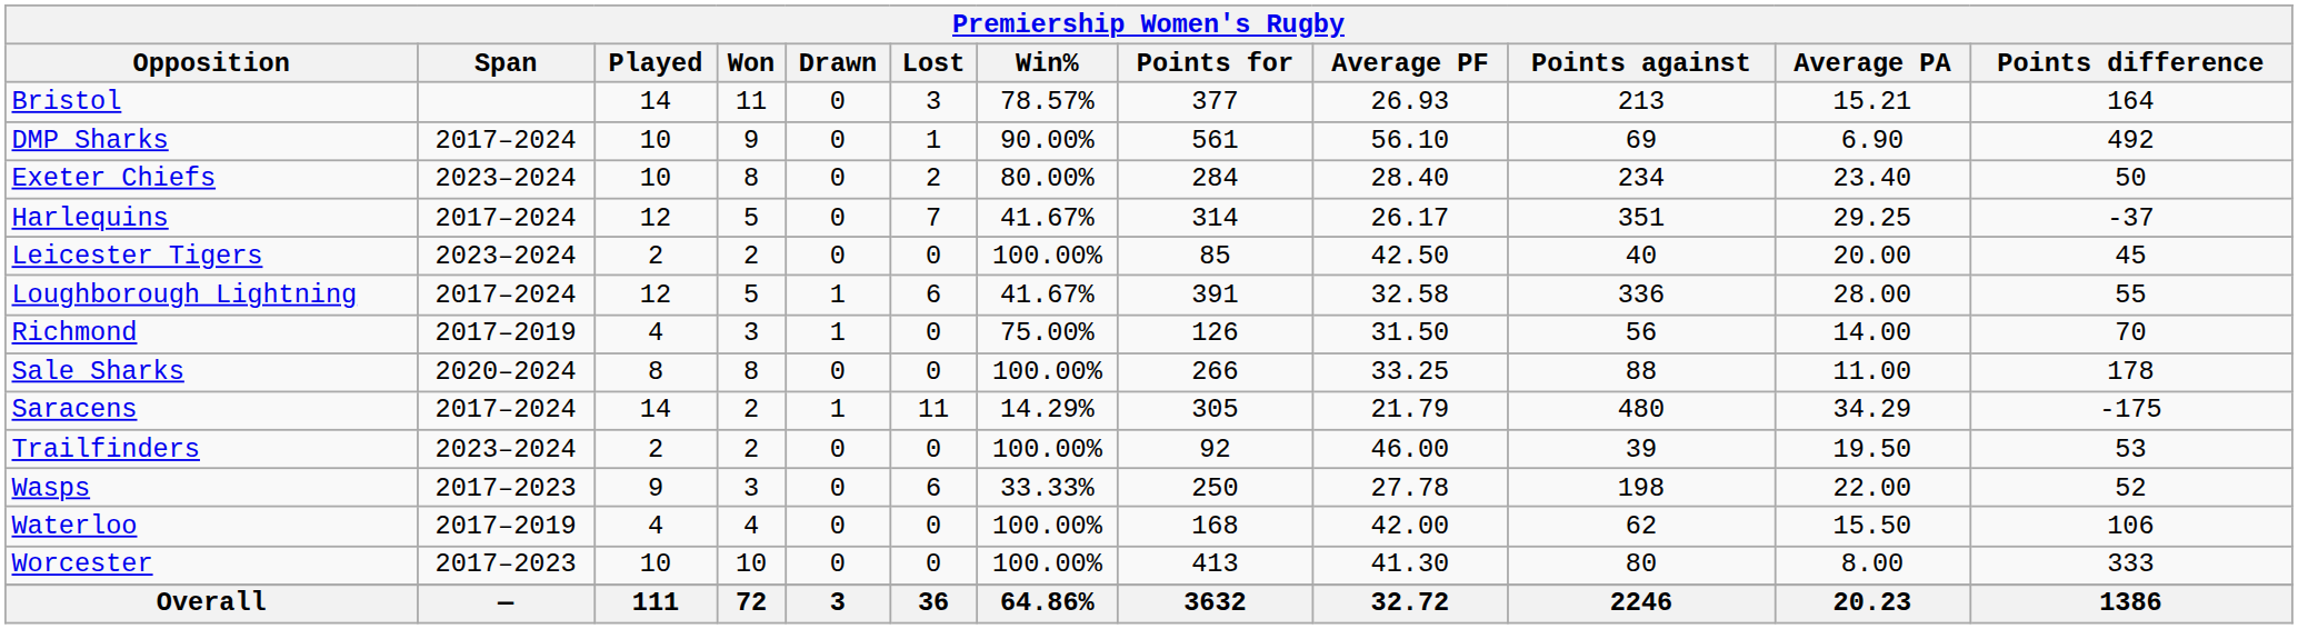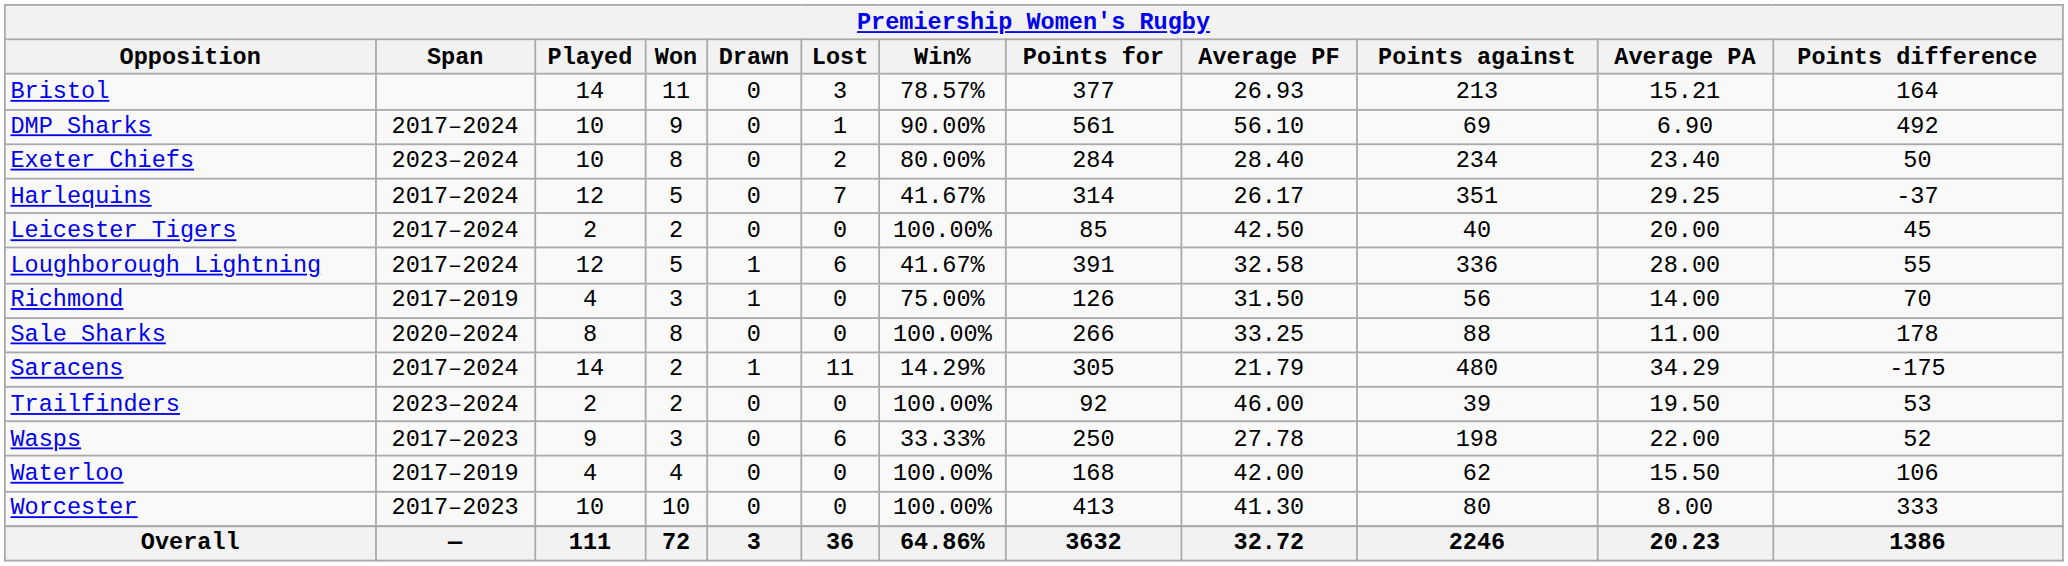 <table class="wikitable collapsible sortable" style="text-align:center; line-height:100%; width:90%">
 <tr>
 <th colspan=14><a href='#'>Premiership Women's Rugby</a></th>
 </tr>
 <tr>
 <th>Opposition</th>
 <th>Span</th>
 <th>Played</th>
 <th>Won</th>
 <th>Drawn</th>
 <th>Lost</th>
 <th>Win%</th>
 <th>Points for</th>
 <th>Average PF</th>
 <th>Points against</th>
 <th>Average PA</th>
 <th>Points difference<br></th>
 </tr>
 <tr>
 <td align=left><a href='#'>Bristol</a></td>
 <td></td>
 <td>14</td>
 <td>11</td>
 <td>0</td>
 <td>3</td>
 <td>78.57%</td>
 <td>377</td>
 <td>26.93</td>
 <td>213</td>
 <td>15.21</td>
 <td>164</td>
 </tr>
 <tr>
 <td align=left><a href='#'>DMP Sharks</a></td>
 <td>2017–2024</td>
 <td>10</td>
 <td>9</td>
 <td>0</td>
 <td>1</td>
 <td>90.00%</td>
 <td>561</td>
 <td>56.10</td>
 <td>69</td>
 <td>6.90</td>
 <td>492</td>
 </tr>
 <tr>
 <td align=left><a href='#'>Exeter Chiefs</a></td>
 <td>2023–2024</td>
 <td>10</td>
 <td>8</td>
 <td>0</td>
 <td>2</td>
 <td>80.00%</td>
 <td>284</td>
 <td>28.40</td>
 <td>234</td>
 <td>23.40</td>
 <td>50</td>
 </tr>
 <tr>
 <td align=left><a href='#'>Harlequins</a></td>
 <td>2017–2024</td>
 <td>12</td>
 <td>5</td>
 <td>0</td>
 <td>7</td>
 <td>41.67%</td>
 <td>314</td>
 <td>26.17</td>
 <td>351</td>
 <td>29.25</td>
 <td>-37</td>
 </tr>
 <tr>
 <td align=left><a href='#'>Leicester Tigers</a></td>
-<td>2023–2024</td>
+<td>2017–2024</td>
 <td>2</td>
 <td>2</td>
 <td>0</td>
 <td>0</td>
 <td>100.00%</td>
 <td>85</td>
 <td>42.50</td>
 <td>40</td>
 <td>20.00</td>
 <td>45</td>
 </tr>
 <tr>
 <td align=left><a href='#'>Loughborough Lightning</a></td>
 <td>2017–2024</td>
 <td>12</td>
 <td>5</td>
 <td>1</td>
 <td>6</td>
 <td>41.67%</td>
 <td>391</td>
 <td>32.58</td>
 <td>336</td>
 <td>28.00</td>
 <td>55</td>
 </tr>
 <tr>
 <td align=left><a href='#'>Richmond</a></td>
 <td>2017–2019</td>
 <td>4</td>
 <td>3</td>
 <td>1</td>
 <td>0</td>
 <td>75.00%</td>
 <td>126</td>
 <td>31.50</td>
 <td>56</td>
 <td>14.00</td>
 <td>70</td>
 </tr>
 <tr>
 <td align=left><a href='#'>Sale Sharks</a></td>
 <td>2020–2024</td>
 <td>8</td>
 <td>8</td>
 <td>0</td>
 <td>0</td>
 <td>100.00%</td>
 <td>266</td>
 <td>33.25</td>
 <td>88</td>
 <td>11.00</td>
 <td>178</td>
 </tr>
 <tr>
 <td align=left><a href='#'>Saracens</a></td>
 <td>2017–2024</td>
 <td>14</td>
 <td>2</td>
 <td>1</td>
 <td>11</td>
 <td>14.29%</td>
 <td>305</td>
 <td>21.79</td>
 <td>480</td>
 <td>34.29</td>
 <td>-175</td>
 </tr>
 <tr>
 <td align=left><a href='#'>Trailfinders</a></td>
 <td>2023–2024</td>
 <td>2</td>
 <td>2</td>
 <td>0</td>
 <td>0</td>
 <td>100.00%</td>
 <td>92</td>
 <td>46.00</td>
 <td>39</td>
 <td>19.50</td>
 <td>53</td>
 </tr>
 <tr>
 <td align=left><a href='#'>Wasps</a></td>
 <td>2017–2023</td>
 <td>9</td>
 <td>3</td>
 <td>0</td>
 <td>6</td>
 <td>33.33%</td>
 <td>250</td>
 <td>27.78</td>
 <td>198</td>
 <td>22.00</td>
 <td>52</td>
 </tr>
 <tr>
 <td align=left><a href='#'>Waterloo</a></td>
 <td>2017–2019</td>
 <td>4</td>
 <td>4</td>
 <td>0</td>
 <td>0</td>
 <td>100.00%</td>
 <td>168</td>
 <td>42.00</td>
 <td>62</td>
 <td>15.50</td>
 <td>106</td>
 </tr>
 <tr>
 <td align=left><a href='#'>Worcester</a></td>
 <td>2017–2023</td>
 <td>10</td>
 <td>10</td>
 <td>0</td>
 <td>0</td>
 <td>100.00%</td>
 <td>413</td>
 <td>41.30</td>
 <td>80</td>
 <td>8.00</td>
 <td>333</td>
 </tr>
 <tr>
 </tr>
 <tr class="sortbottom">
 <th Bottom><strong>Overall</strong></th>
 <th>—</th>
 <th><strong>111</strong></th>
 <th><strong>72</strong></th>
 <th><strong>3</strong></th>
 <th><strong>36</strong></th>
 <th><strong>64.86%</strong></th>
 <th><strong>3632</strong></th>
 <th><strong>32.72</strong></th>
 <th><strong>2246</strong></th>
 <th><strong>20.23</strong></th>
 <th><strong>1386</strong></th>
 </tr>
 </table>
